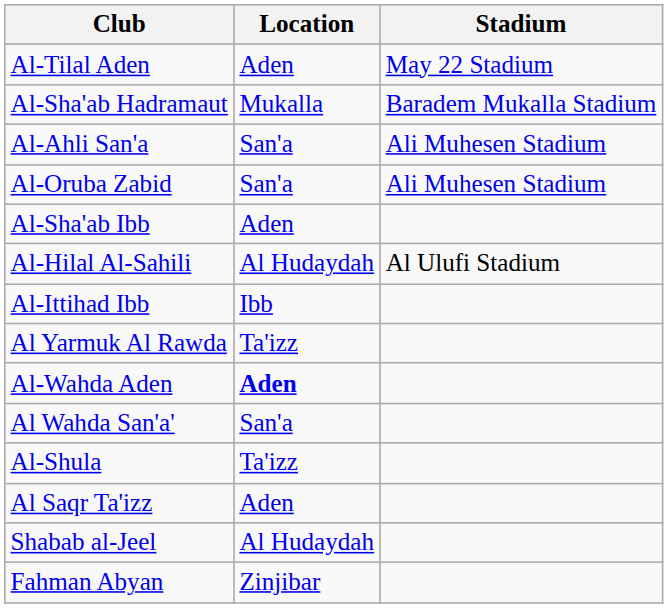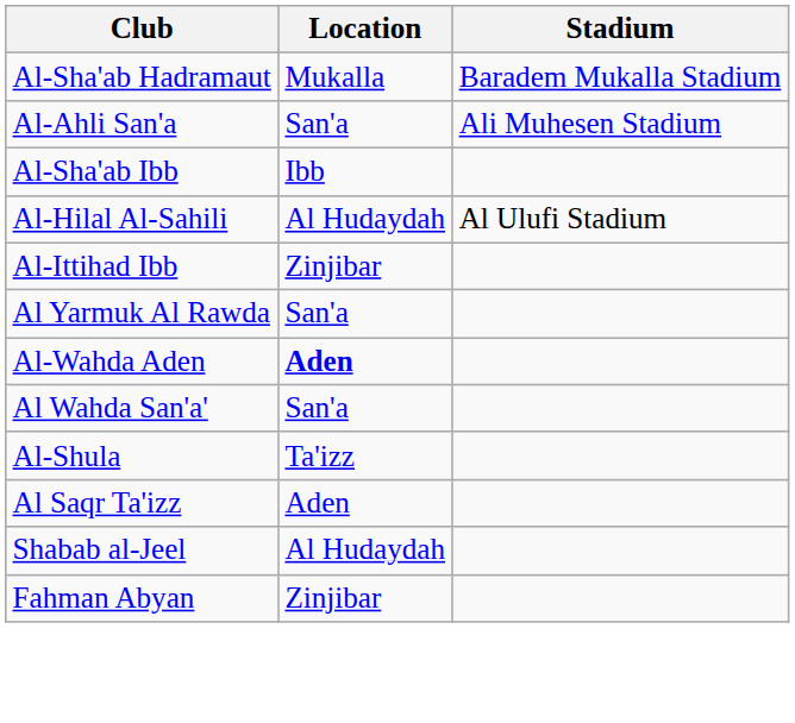 <table class="wikitable sortable">
 <tr>
 <th>Club</th>
 <th>Location</th>
 <th>Stadium</th>
-</tr>
-<tr>
-<td><a href='#'>Al-Tilal Aden</a></td>
-<td><a href='#'>Aden</a></td>
-<td><a href='#'>May 22 Stadium</a></td>
 </tr>
 <tr>
 <td><a href='#'>Al-Sha'ab Hadramaut</a></td>
 <td><a href='#'>Mukalla</a></td>
 <td><a href='#'>Baradem Mukalla Stadium</a></td>
 </tr>
 <tr>
 <td><a href='#'>Al-Ahli San'a</a></td>
 <td><a href='#'>San'a</a></td>
 <td><a href='#'>Ali Muhesen Stadium</a></td>
 </tr>
 <tr>
-<td><a href='#'>Al-Oruba Zabid</a></td>
-<td><a href='#'>San'a</a></td>
-<td><a href='#'>Ali Muhesen Stadium</a></td>
-</tr>
-<tr>
 <td><a href='#'>Al-Sha'ab Ibb</a></td>
-<td><a href='#'>Aden</a></td>
+<td><a href='#'>Ibb</a></td>
 <td></td>
 </tr>
 <tr>
 <td><a href='#'>Al-Hilal Al-Sahili</a></td>
 <td><a href='#'>Al Hudaydah</a></td>
 <td>Al Ulufi Stadium</td>
 </tr>
 <tr>
 <td><a href='#'>Al-Ittihad Ibb</a></td>
-<td><a href='#'>Ibb</a></td>
+<td><a href='#'>Zinjibar</a></td>
 <td></td>
 </tr>
 <tr>
 <td><a href='#'>Al Yarmuk Al Rawda</a></td>
-<td><a href='#'>Ta'izz</a></td>
+<td><a href='#'>San'a</a></td>
 <td></td>
 </tr>
 <tr>
 <td><a href='#'>Al-Wahda Aden</a></td>
 <td><strong><a href='#'>Aden</a></strong></td>
 <td></td>
 </tr>
 <tr>
 <td><a href='#'>Al Wahda San'a'</a></td>
 <td><a href='#'>San'a</a></td>
 <td></td>
 </tr>
 <tr>
 <td><a href='#'>Al-Shula</a></td>
 <td><a href='#'>Ta'izz</a></td>
 <td></td>
 </tr>
 <tr>
 <td><a href='#'>Al Saqr Ta'izz</a></td>
 <td><a href='#'>Aden</a></td>
 <td></td>
 </tr>
 <tr>
 <td><a href='#'>Shabab al-Jeel</a></td>
 <td><a href='#'>Al Hudaydah</a></td>
 <td></td>
 </tr>
 <tr>
 <td><a href='#'>Fahman Abyan</a></td>
 <td><a href='#'>Zinjibar</a></td>
 <td></td>
 </tr>
 </table>
